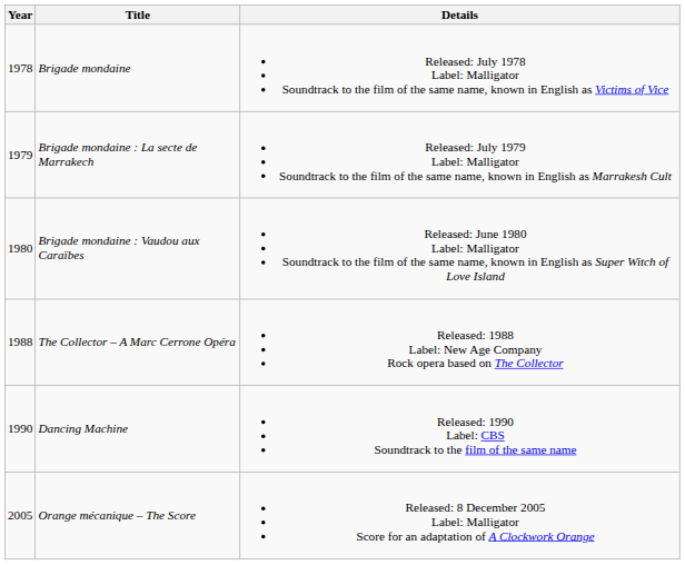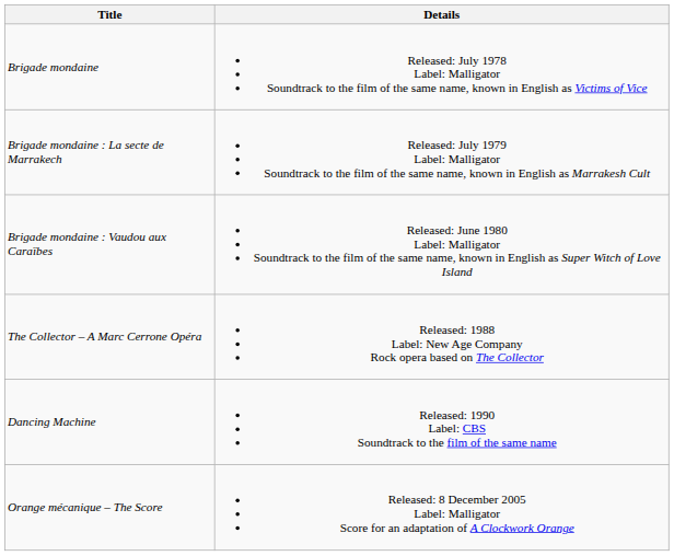 <table class="wikitable" style="text-align:center">
 <tr>
-<th>Year</th>
 <th>Title</th>
 <th>Details</th>
 </tr>
 <tr>
-<td>1978</td>
 <td align="left"><em>Brigade mondaine</em></td>
 <td><br><ul><li>Released: July 1978</li><li>Label: Malligator</li><li>Soundtrack to the film of the same name, known in English as <em><a href='#'>Victims of Vice</a></em></li></ul></td>
 </tr>
 <tr>
-<td>1979</td>
 <td align="left"><em>Brigade mondaine : La secte de Marrakech</em></td>
 <td><br><ul><li>Released: July 1979</li><li>Label: Malligator</li><li>Soundtrack to the film of the same name, known in English as <em>Marrakesh Cult</em></li></ul></td>
 </tr>
 <tr>
-<td>1980</td>
 <td align="left"><em>Brigade mondaine : Vaudou aux Caraïbes</em></td>
 <td><br><ul><li>Released: June 1980</li><li>Label: Malligator</li><li>Soundtrack to the film of the same name, known in English as <em>Super Witch of Love Island</em></li></ul></td>
 </tr>
 <tr>
-<td>1988</td>
 <td align="left"><em>The Collector – A Marc Cerrone Opéra</em></td>
 <td><br><ul><li>Released: 1988</li><li>Label: New Age Company</li><li>Rock opera based on <em><a href='#'>The Collector</a></em></li></ul></td>
 </tr>
 <tr>
-<td>1990</td>
 <td align="left"><em>Dancing Machine</em></td>
 <td><br><ul><li>Released: 1990</li><li>Label: <a href='#'>CBS</a></li><li>Soundtrack to the <a href='#'>film of the same name</a></li></ul></td>
 </tr>
 <tr>
-<td>2005</td>
 <td align="left"><em>Orange mécanique – The Score</em></td>
 <td><br><ul><li>Released: 8 December 2005</li><li>Label: Malligator</li><li>Score for an adaptation of <em><a href='#'>A Clockwork Orange</a></em></li></ul></td>
 </tr>
 </table>
